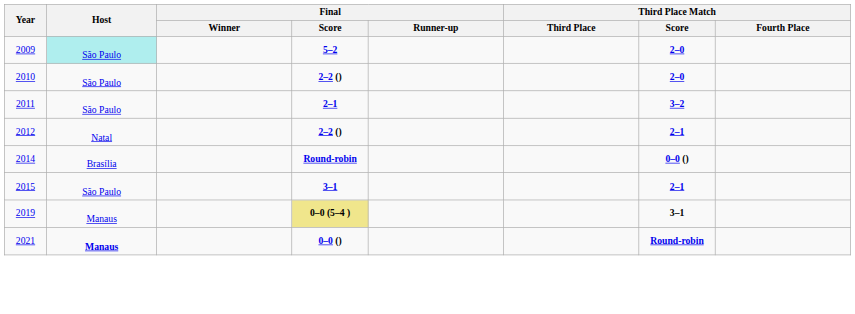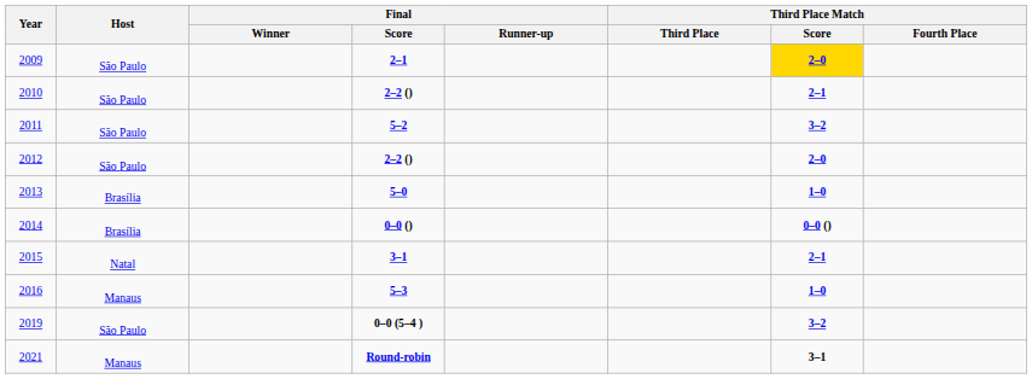 <table class="wikitable" style="font-size:90%; width: 100%; text-align: center;">
 <tr>
 <th rowspan=2 width=5%>Year</th>
 <th rowspan=2 width=13%>Host</th>
 <th colspan=3>Final</th>
 <th colspan=3>Third Place Match</th>
 </tr>
 <tr>
 <th width=16%>Winner</th>
 <th width=9%>Score</th>
 <th width=16%>Runner-up</th>
 <th width=16%>Third Place</th>
 <th width=9%>Score</th>
 <th width=16%>Fourth Place</th>
 </tr>
 <tr>
 <td><a href='#'>2009</a></td>
-<td style="background: paleturquoise;"><br><a href='#'>São Paulo</a></td>
+<td><br><a href='#'>São Paulo</a></td>
 <td><strong></strong></td>
-<td><strong><a href='#'>5–2</a></strong></td>
+<td><strong><a href='#'>2–1</a></strong></td>
 <td></td>
 <td></td>
-<td><strong><a href='#'>2–0</a></strong></td>
+<td style="background: gold;"><strong><a href='#'>2–0</a></strong></td>
 <td></td>
 </tr>
 <tr>
 <td><a href='#'>2010</a></td>
 <td><br><a href='#'>São Paulo</a></td>
 <td><strong></strong></td>
 <td><strong><a href='#'>2–2</a> ()</strong></td>
 <td></td>
 <td></td>
-<td><strong><a href='#'>2–0</a></strong></td>
+<td><strong><a href='#'>2–1</a></strong></td>
 <td></td>
 </tr>
 <tr>
 <td><a href='#'>2011</a></td>
 <td><br><a href='#'>São Paulo</a></td>
 <td><strong></strong></td>
-<td><strong><a href='#'>2–1</a></strong></td>
+<td><strong><a href='#'>5–2</a></strong></td>
 <td></td>
 <td></td>
 <td><strong><a href='#'>3–2</a></strong></td>
 <td></td>
 </tr>
 <tr>
 <td><a href='#'>2012</a></td>
-<td><br><a href='#'>Natal</a></td>
+<td><br><a href='#'>São Paulo</a></td>
 <td><strong></strong></td>
 <td><strong><a href='#'>2–2</a> ()</strong></td>
 <td></td>
 <td></td>
-<td><strong><a href='#'>2–1</a></strong></td>
+<td><strong><a href='#'>2–0</a></strong></td>
+<td></td>
+</tr>
+<tr>
+<td><a href='#'>2013</a></td>
+<td><br><a href='#'>Brasília</a></td>
+<td><strong></strong></td>
+<td><strong><a href='#'>5–0</a></strong></td>
+<td></td>
+<td></td>
+<td><strong><a href='#'>1–0</a></strong></td>
 <td></td>
 </tr>
 <tr>
 <td><a href='#'>2014</a></td>
 <td><br><a href='#'>Brasília</a></td>
 <td><strong></strong></td>
-<td><strong><a href='#'>Round-robin</a></strong></td>
+<td><strong><a href='#'>0–0</a> ()</strong></td>
 <td></td>
 <td></td>
 <td><strong><a href='#'>0–0</a> ()</strong></td>
 <td></td>
 </tr>
 <tr>
 <td><a href='#'>2015</a></td>
-<td><br><a href='#'>São Paulo</a></td>
+<td><br><a href='#'>Natal</a></td>
 <td><strong></strong></td>
 <td><strong><a href='#'>3–1</a></strong></td>
 <td></td>
 <td></td>
 <td><strong><a href='#'>2–1</a></strong></td>
 <td></td>
 </tr>
 <tr>
-<td><a href='#'>2019</a></td>
+<td><a href='#'>2016</a></td>
 <td><br><a href='#'>Manaus</a></td>
 <td><strong></strong></td>
-<td style="background: khaki;"><strong>0–0 (5–4 )</strong></td>
+<td><strong><a href='#'>5–3</a></strong></td>
+<td></td>
+<td></td>
+<td><strong><a href='#'>1–0</a></strong></td>
+<td></td>
+</tr>
+<tr>
+<td><a href='#'>2019</a></td>
+<td><br><a href='#'>São Paulo</a></td>
+<td><strong></strong></td>
+<td><strong>0–0 (5–4 )</strong></td>
+<td></td>
+<td></td>
+<td><strong><a href='#'>3–2</a></strong></td>
+<td></td>
+</tr>
+<tr>
+<td><a href='#'>2021</a></td>
+<td><br><a href='#'>Manaus</a></td>
+<td><strong></strong></td>
+<td><strong><a href='#'>Round-robin</a></strong></td>
 <td></td>
 <td></td>
 <td><strong>3–1</strong></td>
 <td></td>
 </tr>
-<tr>
-<td><a href='#'>2021</a></td>
-<td><strong><br><a href='#'>Manaus</a></strong></td>
-<td><strong></strong></td>
-<td><strong><a href='#'>0–0</a> ()</strong></td>
-<td></td>
-<td></td>
-<td><strong><a href='#'>Round-robin</a></strong></td>
-<td></td>
-</tr>
 </table>
